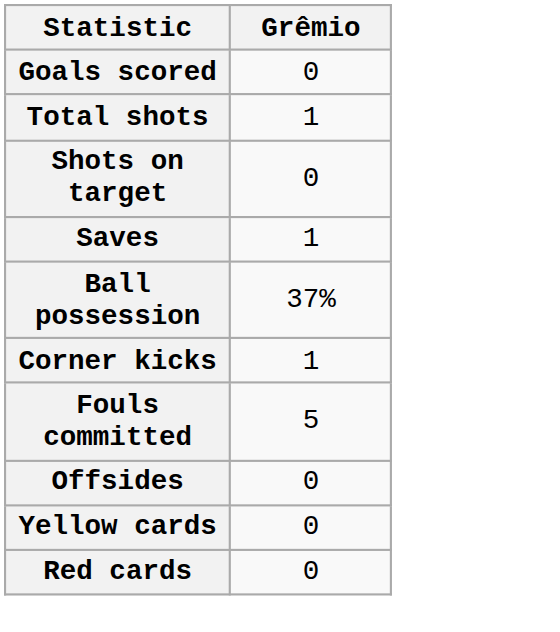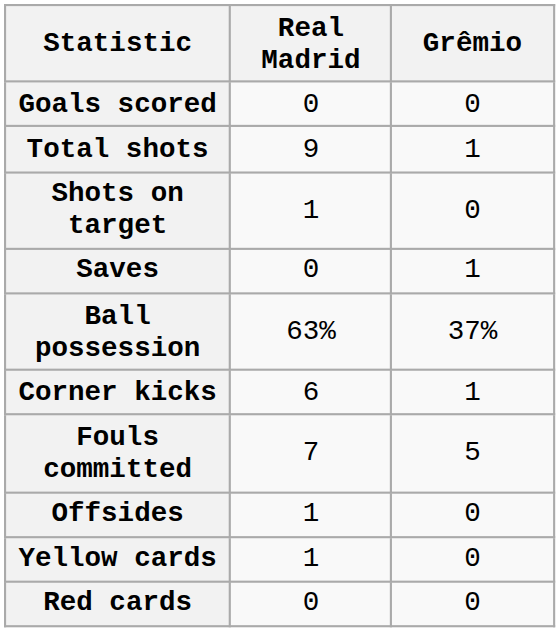 <table class="wikitable plainrowheaders" style="text-align:center">
 <tr>
 <th scope="col" style="width:100px">Statistic</th>
+<th scope="col" style="width:70px">Real Madrid</th>
 <th scope="col" style="width:70px">Grêmio</th>
 </tr>
 <tr>
 <th scope=row>Goals scored</th>
 <td>0</td>
+<td>0</td>
 </tr>
 <tr>
 <th scope=row>Total shots</th>
+<td>9</td>
 <td>1</td>
 </tr>
 <tr>
 <th scope=row>Shots on target</th>
+<td>1</td>
 <td>0</td>
 </tr>
 <tr>
 <th scope=row>Saves</th>
+<td>0</td>
 <td>1</td>
 </tr>
 <tr>
 <th scope=row>Ball possession</th>
+<td>63%</td>
 <td>37%</td>
 </tr>
 <tr>
 <th scope=row>Corner kicks</th>
+<td>6</td>
 <td>1</td>
 </tr>
 <tr>
 <th scope=row>Fouls committed</th>
+<td>7</td>
 <td>5</td>
 </tr>
 <tr>
 <th scope=row>Offsides</th>
+<td>1</td>
 <td>0</td>
 </tr>
 <tr>
 <th scope=row>Yellow cards</th>
+<td>1</td>
 <td>0</td>
 </tr>
 <tr>
 <th scope=row>Red cards</th>
 <td>0</td>
+<td>0</td>
 </tr>
 </table>
